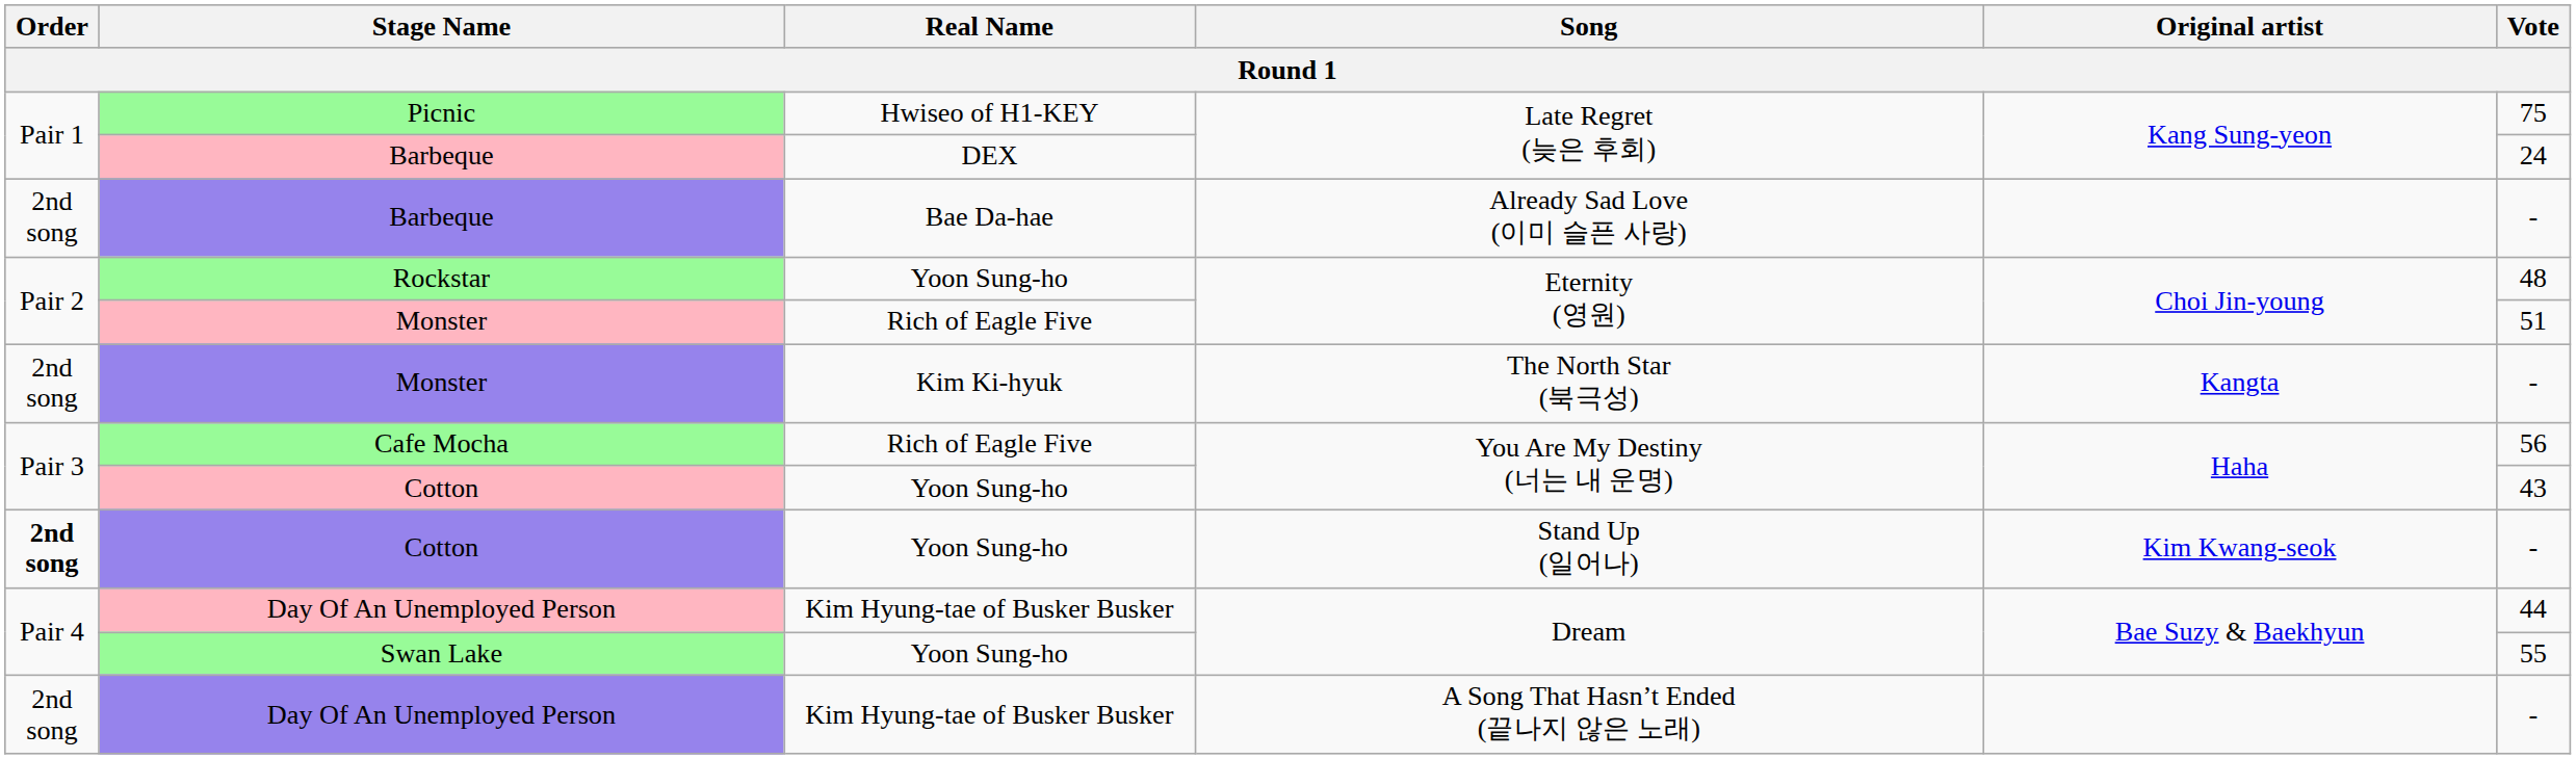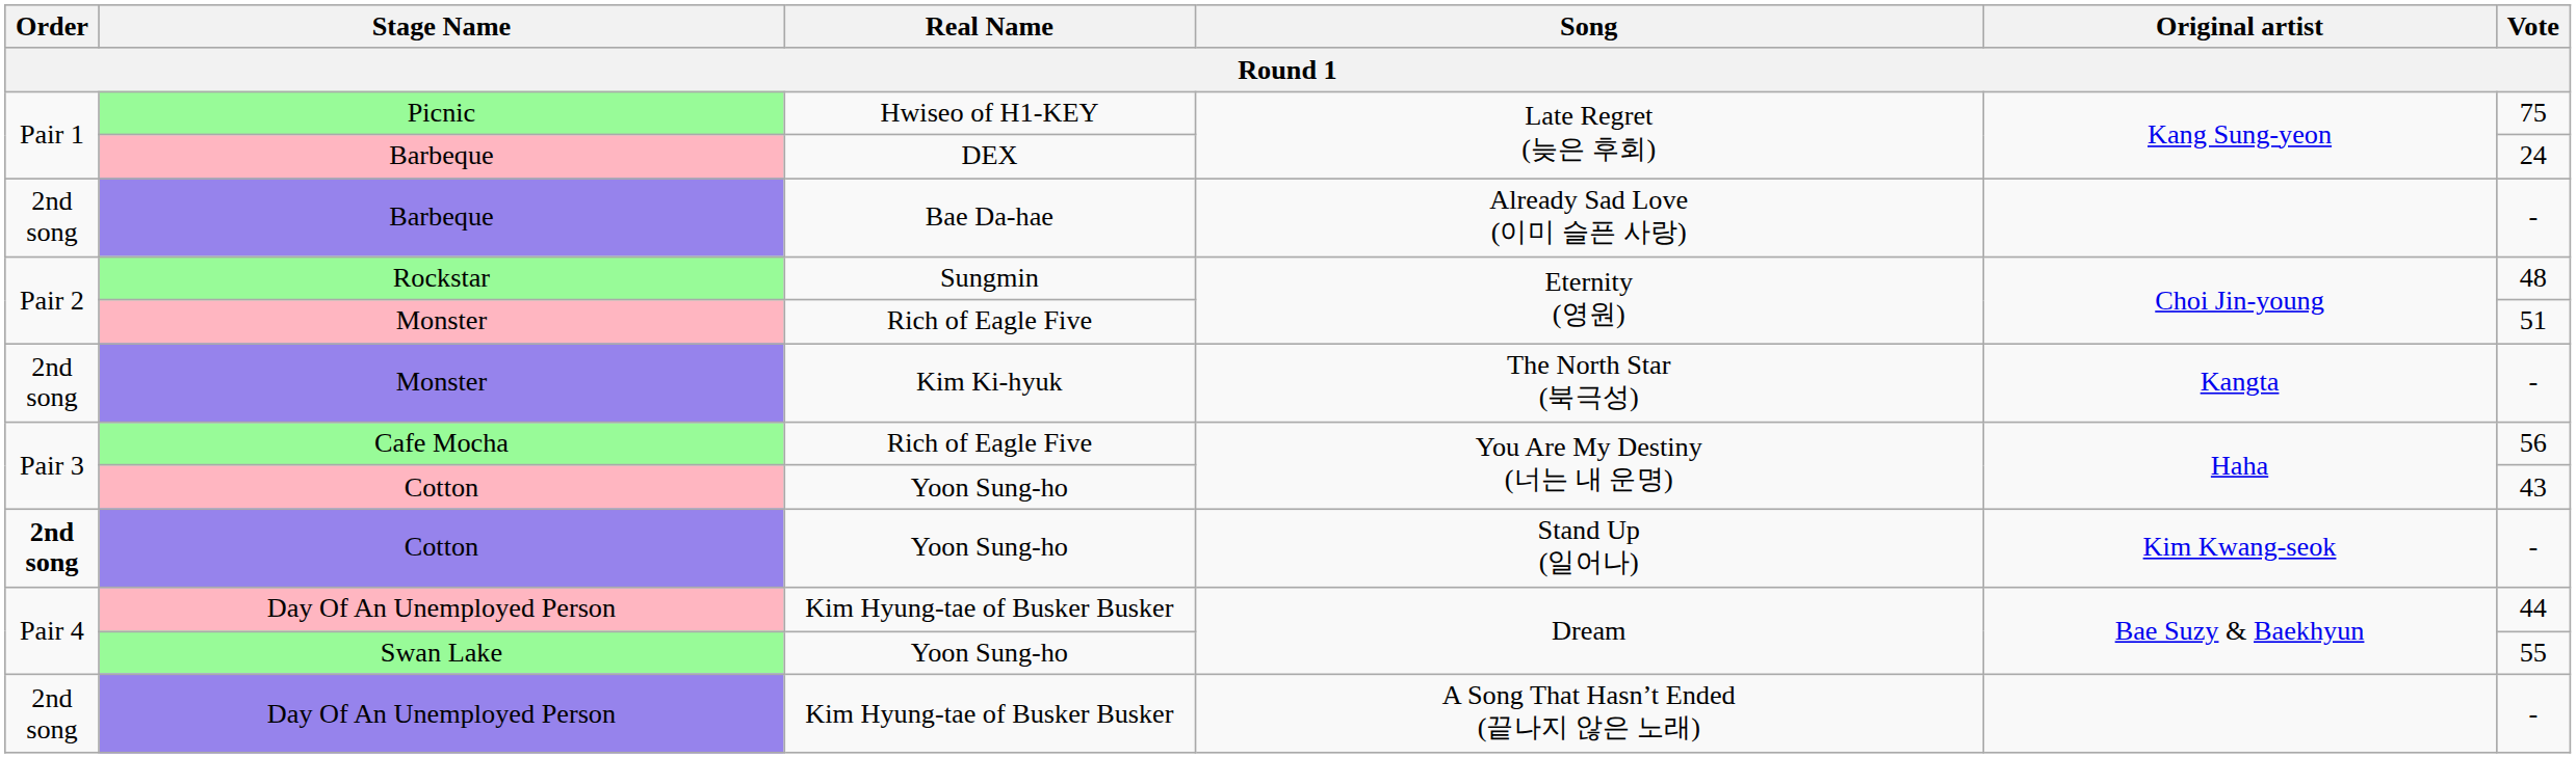 <table class="wikitable" style="text-align:center; width:95%;">
 <tr>
 <th style="width:1%;">Order</th>
 <th style="width:20%;">Stage Name</th>
 <th style="width:12%;">Real Name</th>
 <th style="width:23%;">Song</th>
 <th style="width:15%;">Original artist</th>
 <th style="width:1%;">Vote</th>
 </tr>
 <tr>
 <th colspan=6>Round 1</th>
 </tr>
 <tr>
 <td rowspan=2>Pair 1</td>
 <td bgcolor="palegreen">Picnic</td>
 <td>Hwiseo of H1-KEY</td>
 <td rowspan=2>Late Regret<br>(늦은 후회)</td>
 <td rowspan=2><a href='#'>Kang Sung-yeon</a></td>
 <td>75</td>
 </tr>
 <tr>
 <td bgcolor="lightpink">Barbeque</td>
 <td>DEX</td>
 <td>24</td>
 </tr>
 <tr>
 <td>2nd song</td>
 <td bgcolor="#9683EC">Barbeque</td>
 <td>Bae Da-hae</td>
 <td>Already Sad Love<br>(이미 슬픈 사랑)</td>
 <td></td>
 <td>-</td>
 </tr>
 <tr>
 <td rowspan=2>Pair 2</td>
 <td bgcolor="palegreen">Rockstar</td>
-<td>Yoon Sung-ho</td>
+<td>Sungmin</td>
 <td rowspan=2>Eternity<br>(영원)</td>
 <td rowspan=2><a href='#'>Choi Jin-young</a></td>
 <td>48</td>
 </tr>
 <tr>
 <td bgcolor="lightpink">Monster</td>
 <td>Rich of Eagle Five</td>
 <td>51</td>
 </tr>
 <tr>
 <td>2nd song</td>
 <td bgcolor="#9683EC">Monster</td>
 <td>Kim Ki-hyuk</td>
 <td>The North Star<br>(북극성)</td>
 <td><a href='#'>Kangta</a></td>
 <td>-</td>
 </tr>
 <tr>
 <td rowspan=2>Pair 3</td>
 <td bgcolor="palegreen">Cafe Mocha</td>
 <td>Rich of Eagle Five</td>
 <td rowspan=2>You Are My Destiny<br>(너는 내 운명)</td>
 <td rowspan=2><a href='#'>Haha</a></td>
 <td>56</td>
 </tr>
 <tr>
 <td bgcolor="lightpink">Cotton</td>
 <td>Yoon Sung-ho</td>
 <td>43</td>
 </tr>
 <tr>
 <td><strong>2nd song</strong></td>
 <td bgcolor="#9683EC">Cotton</td>
 <td>Yoon Sung-ho</td>
 <td>Stand Up<br>(일어나)</td>
 <td><a href='#'>Kim Kwang-seok</a></td>
 <td>-</td>
 </tr>
 <tr>
 <td rowspan=2>Pair 4</td>
 <td bgcolor="lightpink">Day Of An Unemployed Person</td>
 <td>Kim Hyung-tae of Busker Busker</td>
 <td rowspan=2>Dream</td>
 <td rowspan=2><a href='#'>Bae Suzy</a> & <a href='#'>Baekhyun</a></td>
 <td>44</td>
 </tr>
 <tr>
 <td bgcolor="palegreen">Swan Lake</td>
 <td>Yoon Sung-ho</td>
 <td>55</td>
 </tr>
 <tr>
 <td>2nd song</td>
 <td bgcolor="#9683EC">Day Of An Unemployed Person</td>
 <td>Kim Hyung-tae of Busker Busker</td>
 <td>A Song That Hasn’t Ended<br>(끝나지 않은 노래)</td>
 <td></td>
 <td>-</td>
 </tr>
 </table>
